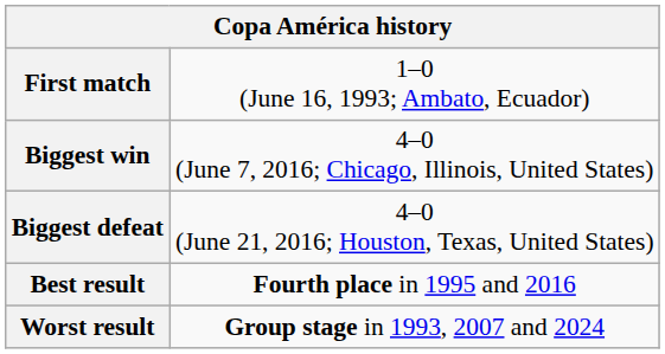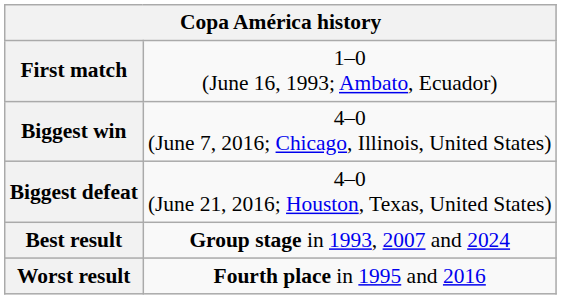 <table class="wikitable collapsible collapsed" style="text-align: center;font-size:90%;">
 <tr>
 <th colspan=2>Copa América history</th>
 </tr>
 <tr>
 <th>First match</th>
 <td> 1–0 <br>(June 16, 1993; <a href='#'>Ambato</a>, Ecuador)</td>
 </tr>
 <tr>
 <th>Biggest win</th>
 <td> 4–0 <br>(June 7, 2016; <a href='#'>Chicago</a>, Illinois, United States)</td>
 </tr>
 <tr>
 <th>Biggest defeat</th>
 <td> 4–0 <br>(June 21, 2016; <a href='#'>Houston</a>, Texas, United States)</td>
 </tr>
 <tr>
 <th>Best result</th>
-<td><strong>Fourth place</strong> in <a href='#'>1995</a> and <a href='#'>2016</a></td>
+<td><strong>Group stage</strong> in <a href='#'>1993</a>, <a href='#'>2007</a> and <a href='#'>2024</a></td>
 </tr>
 <tr>
 <th>Worst result</th>
-<td><strong>Group stage</strong> in <a href='#'>1993</a>, <a href='#'>2007</a> and <a href='#'>2024</a></td>
+<td><strong>Fourth place</strong> in <a href='#'>1995</a> and <a href='#'>2016</a></td>
 </tr>
 </table>
